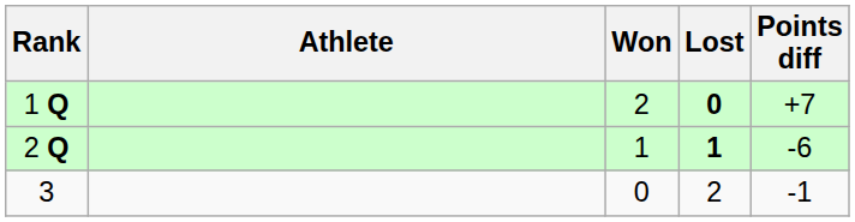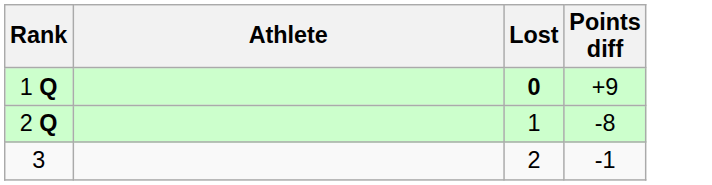 <table class="wikitable">
 <tr>
 <th>Rank</th>
 <th style="width:18em">Athlete</th>
-<th>Won</th>
 <th>Lost</th>
 <th>Points<br>diff</th>
 </tr>
 <tr bgcolor="#ccffcc">
 <td align="center">1 <strong>Q</strong></td>
 <td><strong></strong></td>
-<td align="center">2</td>
 <td align="center"><strong>0</strong></td>
-<td align="center">+7</td>
+<td align="center">+9</td>
 </tr>
 <tr bgcolor="#ccffcc">
 <td align="center">2 <strong>Q</strong></td>
 <td><strong></strong></td>
 <td align="center">1</td>
-<td align="center"><strong>1</strong></td>
-<td align="center">-6</td>
+<td align="center">-8</td>
 </tr>
 <tr>
 <td align="center">3 <strong></strong></td>
 <td></td>
-<td align="center">0</td>
 <td align="center">2</td>
 <td align="center">-1</td>
 </tr>
 </table>
